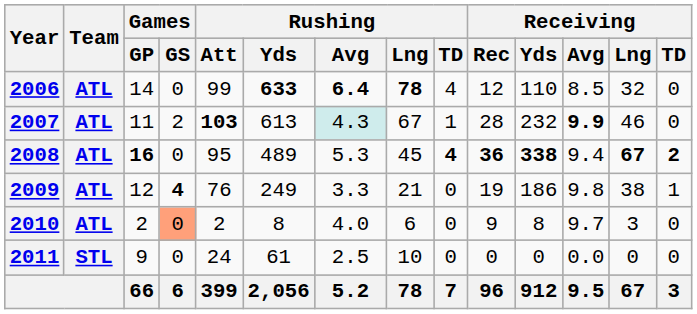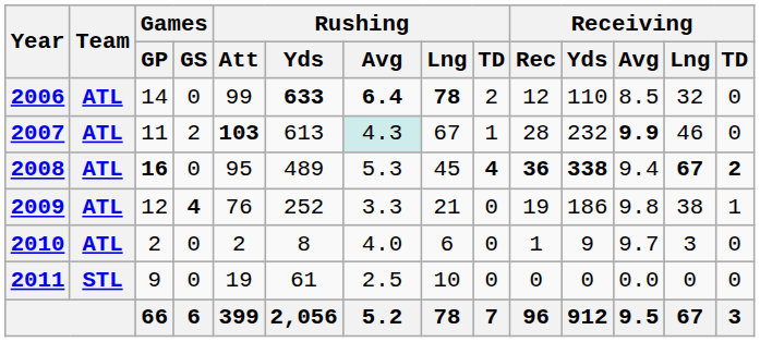 <table class="wikitable" style="text-align:center;">
 <tr>
 <th rowspan="2">Year</th>
 <th rowspan="2">Team</th>
 <th colspan="2">Games</th>
 <th colspan="5">Rushing</th>
 <th colspan="5">Receiving</th>
 </tr>
 <tr>
 <th>GP</th>
 <th>GS</th>
 <th>Att</th>
 <th>Yds</th>
 <th>Avg</th>
 <th>Lng</th>
 <th>TD</th>
 <th>Rec</th>
 <th>Yds</th>
 <th>Avg</th>
 <th>Lng</th>
 <th>TD</th>
 </tr>
 <tr>
 <th><a href='#'>2006</a></th>
 <th><a href='#'>ATL</a></th>
 <td>14</td>
 <td>0</td>
 <td>99</td>
 <td><strong>633</strong></td>
 <td><strong>6.4</strong></td>
 <td><strong>78</strong></td>
-<td>4</td>
+<td>2</td>
 <td>12</td>
 <td>110</td>
 <td>8.5</td>
 <td>32</td>
 <td>0</td>
 </tr>
 <tr>
 <th><a href='#'>2007</a></th>
 <th><a href='#'>ATL</a></th>
 <td>11</td>
 <td>2</td>
 <td><strong>103</strong></td>
 <td>613</td>
 <td style="background:#cfecec; width:3em;">4.3</td>
 <td>67</td>
 <td>1</td>
 <td>28</td>
 <td>232</td>
 <td><strong>9.9</strong></td>
 <td>46</td>
 <td>0</td>
 </tr>
 <tr>
 <th><a href='#'>2008</a></th>
 <th><a href='#'>ATL</a></th>
 <td><strong>16</strong></td>
 <td>0</td>
 <td>95</td>
 <td>489</td>
 <td>5.3</td>
 <td>45</td>
 <td><strong>4</strong></td>
 <td><strong>36</strong></td>
 <td><strong>338</strong></td>
 <td>9.4</td>
 <td><strong>67</strong></td>
 <td><strong>2</strong></td>
 </tr>
 <tr>
 <th><a href='#'>2009</a></th>
 <th><a href='#'>ATL</a></th>
 <td>12</td>
 <td><strong>4</strong></td>
 <td>76</td>
-<td>249</td>
+<td>252</td>
 <td>3.3</td>
 <td>21</td>
 <td>0</td>
 <td>19</td>
 <td>186</td>
 <td>9.8</td>
 <td>38</td>
 <td>1</td>
 </tr>
 <tr>
 <th><a href='#'>2010</a></th>
 <th><a href='#'>ATL</a></th>
 <td>2</td>
-<td style="background: lightsalmon;">0</td>
+<td>0</td>
 <td>2</td>
 <td>8</td>
 <td>4.0</td>
 <td>6</td>
 <td>0</td>
+<td>1</td>
 <td>9</td>
-<td>8</td>
 <td>9.7</td>
 <td>3</td>
 <td>0</td>
 </tr>
 <tr>
 <th><a href='#'>2011</a></th>
 <th><a href='#'>STL</a></th>
 <td>9</td>
 <td>0</td>
-<td>24</td>
+<td>19</td>
 <td>61</td>
 <td>2.5</td>
 <td>10</td>
 <td>0</td>
 <td>0</td>
 <td>0</td>
 <td>0.0</td>
 <td>0</td>
 <td>0</td>
 </tr>
 <tr>
 <th colspan="2"></th>
 <th>66</th>
 <th>6</th>
 <th>399</th>
 <th>2,056</th>
 <th>5.2</th>
 <th>78</th>
 <th>7</th>
 <th>96</th>
 <th>912</th>
 <th>9.5</th>
 <th>67</th>
 <th>3</th>
 </tr>
 </table>
